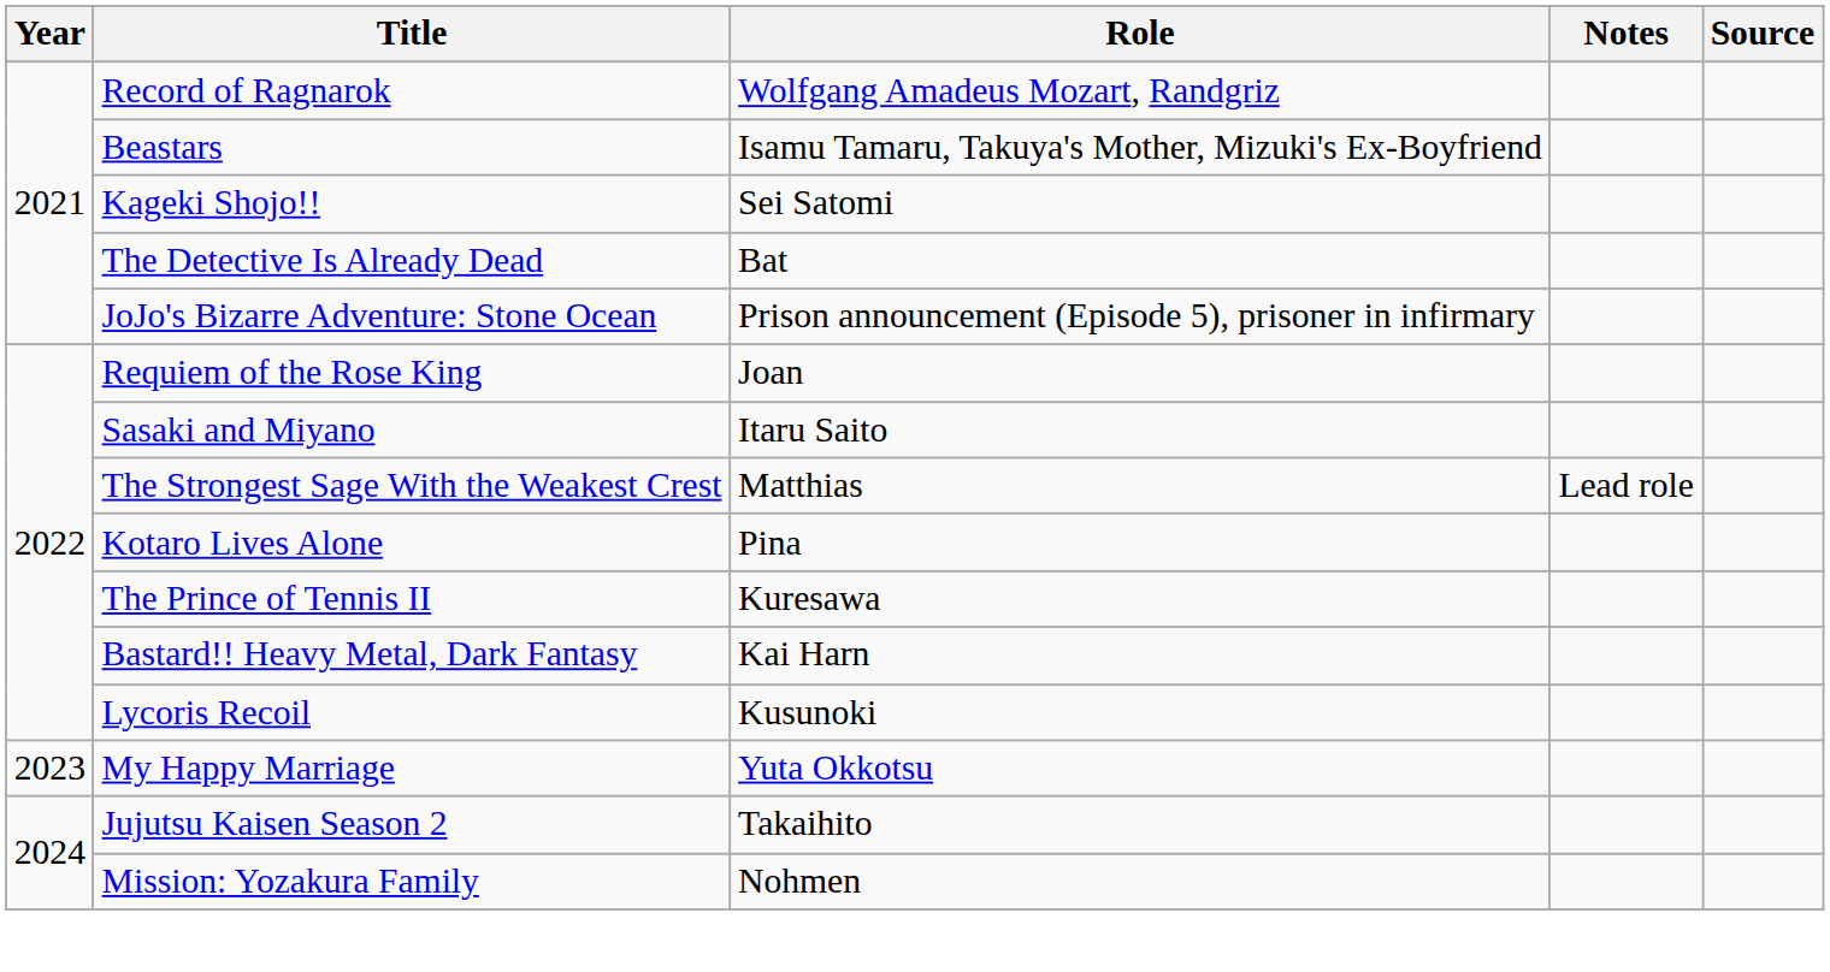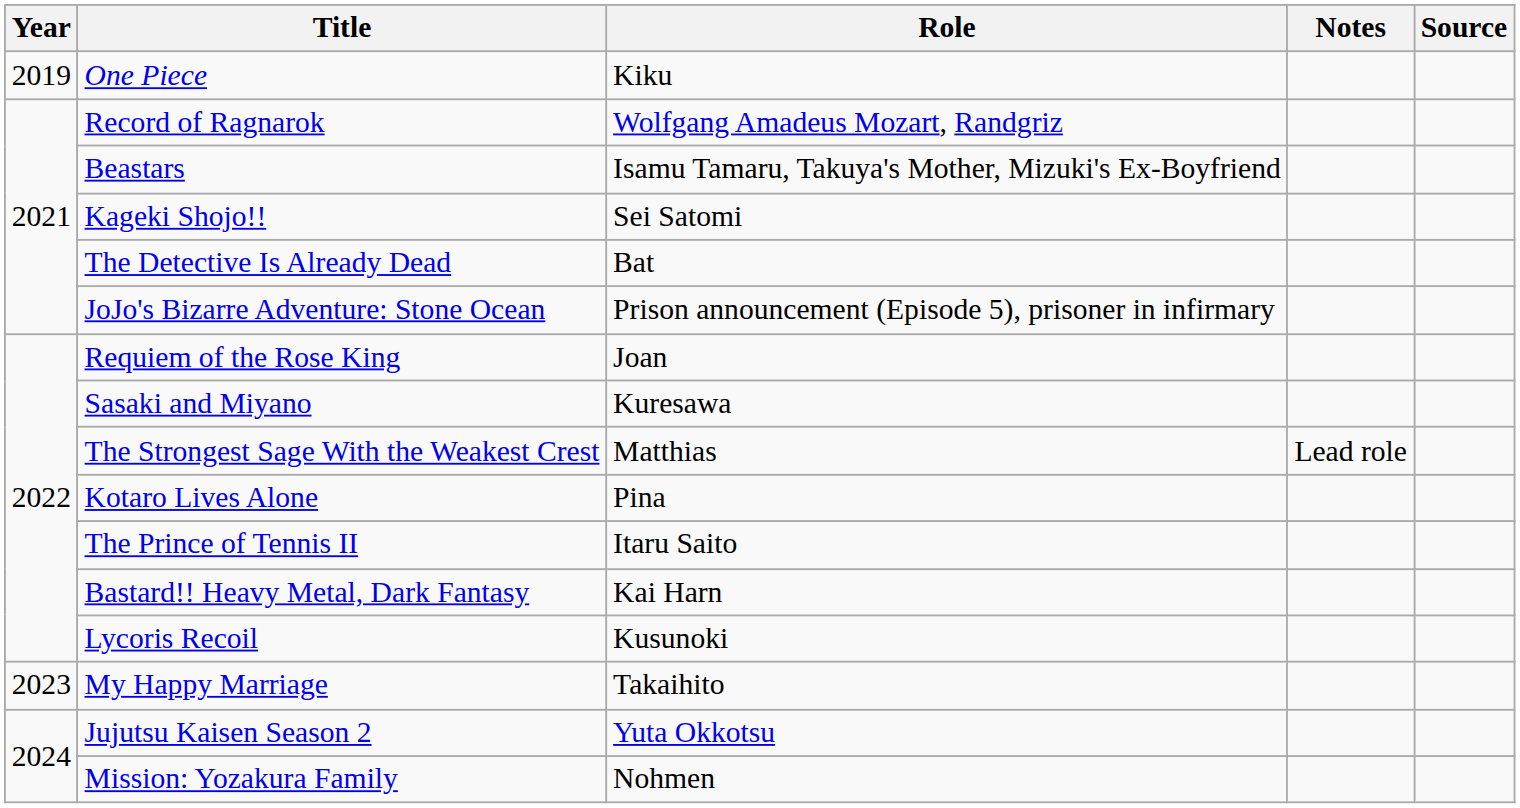 <table class="wikitable sortable plainrowheaders">
 <tr>
 <th>Year</th>
 <th>Title</th>
 <th>Role</th>
 <th class="unsortable">Notes</th>
 <th class="unsortable">Source</th>
+</tr>
+<tr>
+<td rowspan="1">2019</td>
+<td><em><a href='#'>One Piece</a></td>
+<td>Kiku</td>
+<td></td>
+<td></td>
 </tr>
 <tr>
 <td rowspan="5">2021<br></td>
 <td></em><a href='#'>Record of Ragnarok</a><em></td>
 <td><a href='#'>Wolfgang Amadeus Mozart</a>, <a href='#'>Randgriz</a></td>
 <td></td>
 <td></td>
 </tr>
 <tr>
 <td></em><a href='#'>Beastars</a><em></td>
 <td>Isamu Tamaru, Takuya's Mother, Mizuki's Ex-Boyfriend</td>
 <td></td>
 <td></td>
 </tr>
 <tr>
 <td></em><a href='#'>Kageki Shojo!!</a><em></td>
 <td>Sei Satomi</td>
 <td></td>
 <td></td>
 </tr>
 <tr>
 <td></em><a href='#'>The Detective Is Already Dead</a><em></td>
 <td>Bat</td>
 <td></td>
 <td></td>
 </tr>
 <tr>
 <td></em><a href='#'>JoJo's Bizarre Adventure: Stone Ocean</a><em></td>
 <td>Prison announcement (Episode 5), prisoner in infirmary</td>
 <td></td>
 <td></td>
 </tr>
 <tr>
 <td rowspan="7">2022<br></td>
 <td></em><a href='#'>Requiem of the Rose King</a><em></td>
 <td>Joan</td>
 <td></td>
 <td></td>
 </tr>
 <tr>
 <td></em><a href='#'>Sasaki and Miyano</a><em></td>
-<td>Itaru Saito</td>
+<td>Kuresawa</td>
 <td></td>
 <td></td>
 </tr>
 <tr>
 <td></em><a href='#'>The Strongest Sage With the Weakest Crest</a><em></td>
 <td>Matthias</td>
 <td>Lead role</td>
 <td></td>
 </tr>
 <tr>
 <td></em><a href='#'>Kotaro Lives Alone</a><em></td>
 <td>Pina</td>
 <td></td>
 <td></td>
 </tr>
 <tr>
 <td></em><a href='#'>The Prince of Tennis II</a><em></td>
-<td>Kuresawa</td>
+<td>Itaru Saito</td>
 <td></td>
 <td></td>
 </tr>
 <tr>
 <td></em><a href='#'>Bastard!! Heavy Metal, Dark Fantasy</a><em></td>
 <td>Kai Harn</td>
 <td></td>
 <td></td>
 </tr>
 <tr>
 <td></em><a href='#'>Lycoris Recoil</a><em></td>
 <td>Kusunoki</td>
 <td></td>
 <td></td>
 </tr>
 <tr>
 <td>2023</td>
 <td></em><a href='#'>My Happy Marriage</a><em></td>
-<td><a href='#'>Yuta Okkotsu</a></td>
+<td>Takaihito</td>
 <td></td>
 <td></td>
 </tr>
 <tr>
 <td rowspan="2">2024</td>
 <td></em><a href='#'>Jujutsu Kaisen Season 2</a><em></td>
-<td>Takaihito</td>
+<td><a href='#'>Yuta Okkotsu</a></td>
 <td></td>
 <td></td>
 </tr>
 <tr>
 <td></em><a href='#'>Mission: Yozakura Family</a><em></td>
 <td>Nohmen</td>
 <td></td>
 <td></td>
 </tr>
 </table>
